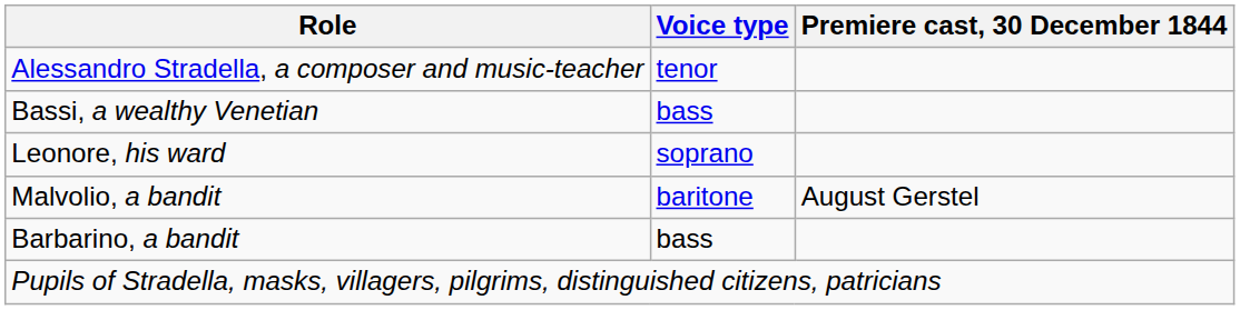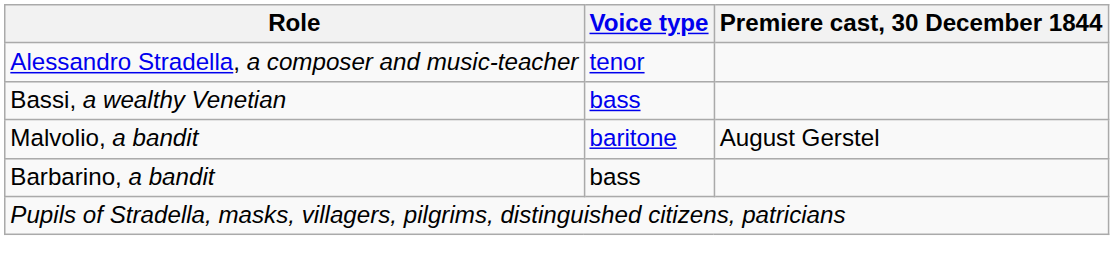 <table class="wikitable">
 <tr>
 <th>Role</th>
 <th><a href='#'>Voice type</a></th>
 <th>Premiere cast, 30 December 1844</th>
 </tr>
 <tr>
 <td><a href='#'>Alessandro Stradella</a>, <em>a composer and music-teacher</em></td>
 <td><a href='#'>tenor</a></td>
 <td></td>
 </tr>
 <tr>
 <td>Bassi, <em>a wealthy Venetian</em></td>
 <td><a href='#'>bass</a></td>
 <td></td>
 </tr>
 <tr>
-<td>Leonore, <em>his ward</em></td>
-<td><a href='#'>soprano</a></td>
-<td></td>
-</tr>
-<tr>
 <td>Malvolio, <em>a bandit</em></td>
 <td><a href='#'>baritone</a></td>
 <td>August Gerstel</td>
 </tr>
 <tr>
 <td>Barbarino, <em>a bandit</em></td>
 <td>bass</td>
 <td></td>
 </tr>
 <tr>
 <td colspan="3"><em>Pupils of Stradella, masks, villagers, pilgrims, distinguished citizens, patricians</em></td>
 </tr>
 </table>
